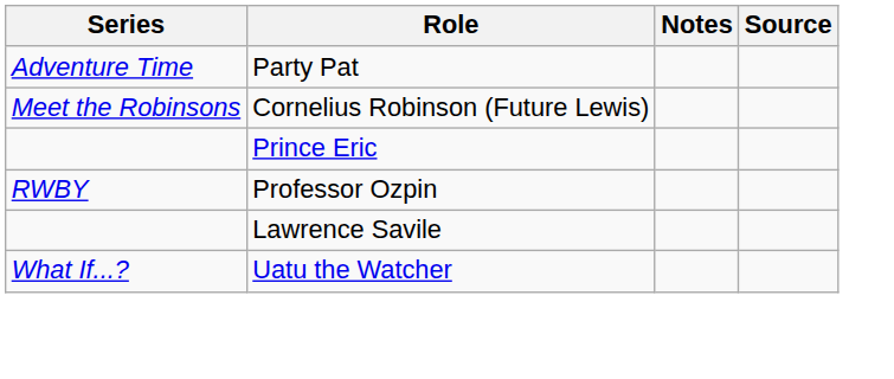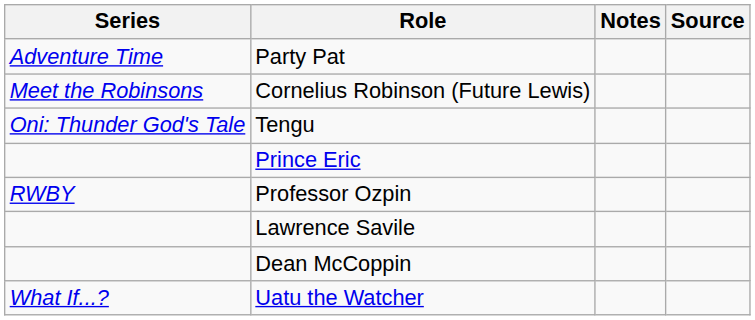 <table class="wikitable sortable plainrowheaders">
 <tr>
 <th>Series</th>
 <th>Role</th>
 <th class="unsortable">Notes</th>
 <th class="unsortable">Source</th>
 </tr>
 <tr>
 <td><em><a href='#'>Adventure Time</a></em></td>
 <td>Party Pat</td>
 <td> </td>
 <td></td>
 </tr>
 <tr>
 <td><em><a href='#'>Meet the Robinsons</a></em></td>
 <td>Cornelius Robinson (Future Lewis)</td>
+<td> </td>
+<td></td>
+</tr>
+<tr>
+<td><em><a href='#'>Oni: Thunder God's Tale</a></em></td>
+<td>Tengu</td>
 <td> </td>
 <td></td>
 </tr>
 <tr>
 <td><em></em></td>
 <td><a href='#'>Prince Eric</a></td>
 <td> </td>
 <td></td>
 </tr>
 <tr>
 <td><em><a href='#'>RWBY</a></em></td>
 <td>Professor Ozpin</td>
 <td> </td>
 <td></td>
 </tr>
 <tr>
 <td><em></em></td>
 <td>Lawrence Savile</td>
 <td> </td>
 <td></td>
 </tr>
 <tr>
+<td><em></em></td>
+<td>Dean McCoppin</td>
+<td> </td>
+<td></td>
+</tr>
+<tr>
 <td><em><a href='#'>What If...?</a></em></td>
 <td><a href='#'>Uatu the Watcher</a></td>
 <td> </td>
 <td></td>
 </tr>
 </table>
